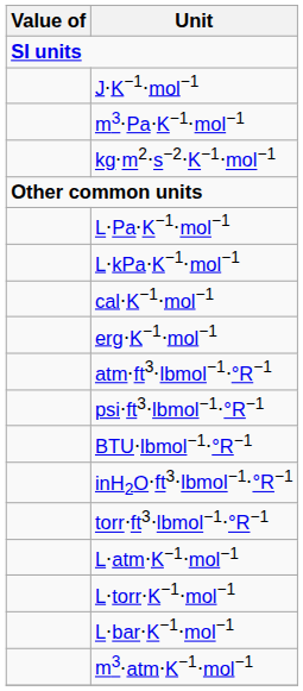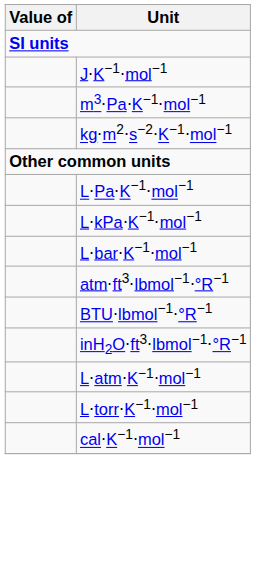 <table class="wikitable" style="margin: 0 0 0 0.5em; float: right;">
 <tr>
 <th>Value of </th>
 <th>Unit</th>
 </tr>
 <tr>
 <td colspan="2"><strong><a href='#'>SI units</a></strong></td>
 </tr>
 <tr>
 <td></td>
 <td><a href='#'>J</a>⋅<a href='#'>K</a><sup>−1</sup>⋅<a href='#'>mol</a><sup>−1</sup></td>
 </tr>
 <tr>
 <td></td>
 <td><a href='#'>m<sup>3</sup></a>⋅<a href='#'>Pa</a>⋅<a href='#'>K</a><sup>−1</sup>⋅<a href='#'>mol</a><sup>−1</sup></td>
 </tr>
 <tr>
 <td></td>
 <td><a href='#'>kg</a>⋅<a href='#'>m</a><sup>2</sup>⋅<a href='#'>s</a><sup>−2</sup>⋅<a href='#'>K</a><sup>−1</sup>⋅<a href='#'>mol</a><sup>−1</sup></td>
 </tr>
 <tr>
 <td colspan="2"><strong>Other common units</strong></td>
 </tr>
 <tr>
 <td></td>
 <td><a href='#'>L</a>⋅<a href='#'>Pa</a>⋅<a href='#'>K</a><sup>−1</sup>⋅<a href='#'>mol</a><sup>−1</sup></td>
 </tr>
 <tr>
 <td></td>
 <td><a href='#'>L</a>⋅<a href='#'>kPa</a>⋅<a href='#'>K</a><sup>−1</sup>⋅<a href='#'>mol</a><sup>−1</sup></td>
 </tr>
 <tr>
 <td></td>
-<td><a href='#'>cal</a>⋅<a href='#'>K</a><sup>−1</sup>⋅<a href='#'>mol</a><sup>−1</sup></td>
-</tr>
-<tr>
-<td></td>
-<td><a href='#'>erg</a>⋅<a href='#'>K</a><sup>−1</sup>⋅<a href='#'>mol</a><sup>−1</sup></td>
+<td><a href='#'>L</a>⋅<a href='#'>bar</a>⋅<a href='#'>K</a><sup>−1</sup>⋅<a href='#'>mol</a><sup>−1</sup></td>
 </tr>
 <tr>
 <td></td>
 <td><a href='#'>atm</a>⋅<a href='#'>ft</a><sup>3</sup>⋅<a href='#'>lbmol</a><sup>−1</sup>⋅<a href='#'>°R</a><sup>−1</sup></td>
-</tr>
-<tr>
-<td></td>
-<td><a href='#'>psi</a>⋅<a href='#'>ft</a><sup>3</sup>⋅<a href='#'>lbmol</a><sup>−1</sup>⋅<a href='#'>°R</a><sup>−1</sup></td>
 </tr>
 <tr>
 <td></td>
 <td><a href='#'>BTU</a>⋅<a href='#'>lbmol</a><sup>−1</sup>⋅<a href='#'>°R</a><sup>−1</sup></td>
 </tr>
 <tr>
 <td></td>
 <td><a href='#'>inH<sub>2</sub>O</a>⋅<a href='#'>ft</a><sup>3</sup>⋅<a href='#'>lbmol</a><sup>−1</sup>⋅<a href='#'>°R</a><sup>−1</sup></td>
 </tr>
 <tr>
 <td></td>
-<td><a href='#'>torr</a>⋅<a href='#'>ft</a><sup>3</sup>⋅<a href='#'>lbmol</a><sup>−1</sup>⋅<a href='#'>°R</a><sup>−1</sup></td>
-</tr>
-<tr>
-<td></td>
 <td><a href='#'>L</a>⋅<a href='#'>atm</a>⋅<a href='#'>K</a><sup>−1</sup>⋅<a href='#'>mol</a><sup>−1</sup></td>
 </tr>
 <tr>
 <td></td>
 <td><a href='#'>L</a>⋅<a href='#'>torr</a>⋅<a href='#'>K</a><sup>−1</sup>⋅<a href='#'>mol</a><sup>−1</sup></td>
 </tr>
 <tr>
 <td></td>
-<td><a href='#'>L</a>⋅<a href='#'>bar</a>⋅<a href='#'>K</a><sup>−1</sup>⋅<a href='#'>mol</a><sup>−1</sup></td>
-</tr>
-<tr>
-<td></td>
-<td><a href='#'>m<sup>3</sup></a>⋅<a href='#'>atm</a>⋅<a href='#'>K</a><sup>−1</sup>⋅<a href='#'>mol</a><sup>−1</sup></td>
+<td><a href='#'>cal</a>⋅<a href='#'>K</a><sup>−1</sup>⋅<a href='#'>mol</a><sup>−1</sup></td>
 </tr>
 <tr>
 </tr>
 </table>
